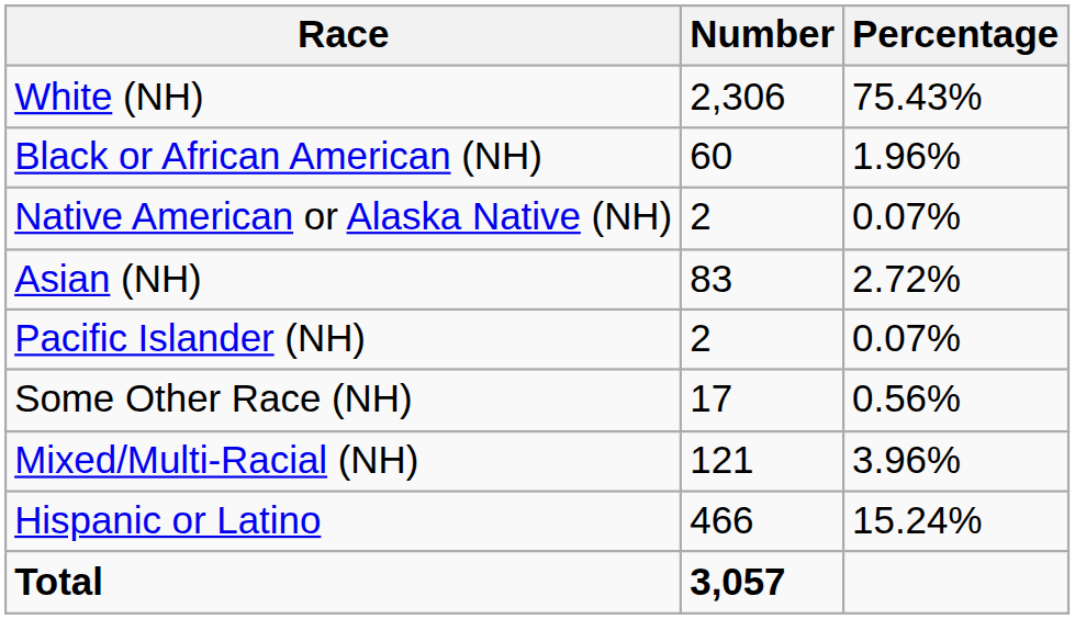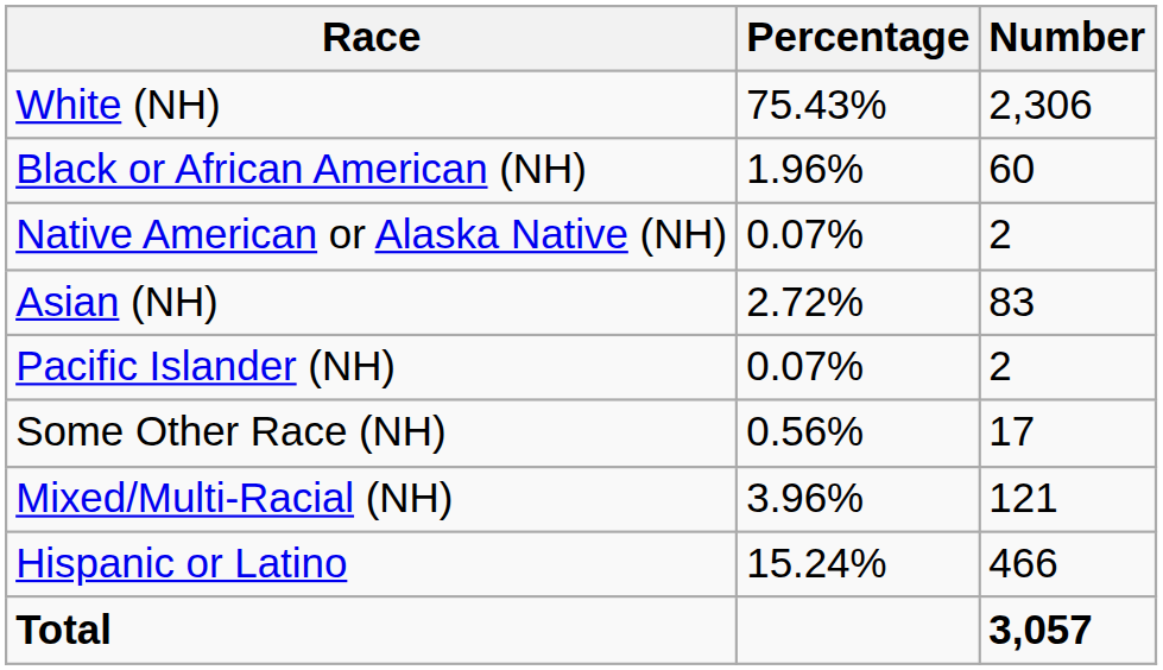 <table class="wikitable">
 <tr>
 <th>Race</th>
+<th>Percentage</th>
 <th>Number</th>
-<th>Percentage</th>
 </tr>
 <tr>
 <td><a href='#'>White</a> (NH)</td>
+<td>75.43%</td>
 <td>2,306</td>
-<td>75.43%</td>
 </tr>
 <tr>
 <td><a href='#'>Black or African American</a> (NH)</td>
+<td>1.96%</td>
 <td>60</td>
-<td>1.96%</td>
 </tr>
 <tr>
 <td><a href='#'>Native American</a> or <a href='#'>Alaska Native</a> (NH)</td>
+<td>0.07%</td>
 <td>2</td>
-<td>0.07%</td>
 </tr>
 <tr>
 <td><a href='#'>Asian</a> (NH)</td>
+<td>2.72%</td>
 <td>83</td>
-<td>2.72%</td>
 </tr>
 <tr>
 <td><a href='#'>Pacific Islander</a> (NH)</td>
+<td>0.07%</td>
 <td>2</td>
-<td>0.07%</td>
 </tr>
 <tr>
 <td>Some Other Race (NH)</td>
+<td>0.56%</td>
 <td>17</td>
-<td>0.56%</td>
 </tr>
 <tr>
 <td><a href='#'>Mixed/Multi-Racial</a> (NH)</td>
+<td>3.96%</td>
 <td>121</td>
-<td>3.96%</td>
 </tr>
 <tr>
 <td><a href='#'>Hispanic or Latino</a></td>
+<td>15.24%</td>
 <td>466</td>
-<td>15.24%</td>
 </tr>
 <tr>
 <td><strong>Total</strong></td>
+<td></td>
 <td><strong>3,057</strong></td>
-<td></td>
 </tr>
 </table>
